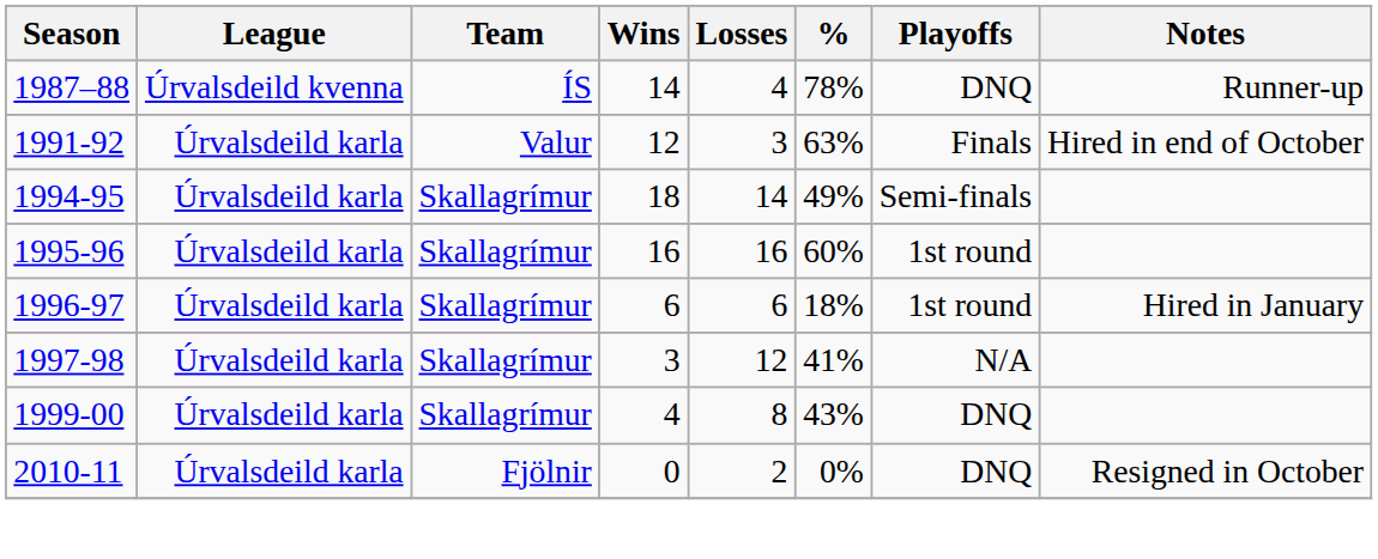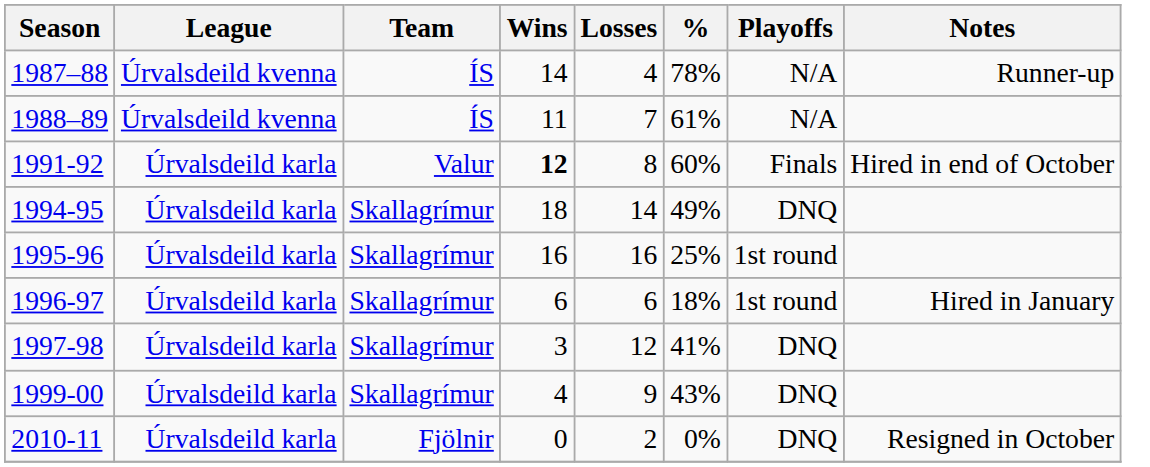 <table class="wikitable sortable" style="font-size:95%; text-align:right;">
 <tr>
 <th>Season</th>
 <th>League</th>
 <th>Team</th>
 <th>Wins</th>
 <th>Losses</th>
 <th>%</th>
 <th>Playoffs</th>
 <th>Notes</th>
 </tr>
 <tr>
 <td style="text-align:left;"><a href='#'>1987–88</a></td>
 <td><a href='#'>Úrvalsdeild kvenna</a></td>
 <td><a href='#'>ÍS</a></td>
 <td>14</td>
 <td>4</td>
 <td>78%</td>
-<td>DNQ</td>
+<td>N/A</td>
 <td>Runner-up</td>
+</tr>
+<tr>
+<td style="text-align:left;"><a href='#'>1988–89</a></td>
+<td><a href='#'>Úrvalsdeild kvenna</a></td>
+<td><a href='#'>ÍS</a></td>
+<td>11</td>
+<td>7</td>
+<td>61%</td>
+<td>N/A</td>
+<td></td>
 </tr>
 <tr>
 <td style="text-align:left;"><a href='#'>1991-92</a></td>
 <td><a href='#'>Úrvalsdeild karla</a></td>
 <td><a href='#'>Valur</a></td>
-<td>12</td>
-<td>3</td>
-<td>63%</td>
+<td><strong>12</strong></td>
+<td>8</td>
+<td>60%</td>
 <td>Finals</td>
 <td>Hired in end of October</td>
 </tr>
 <tr>
 <td style="text-align:left;"><a href='#'>1994-95</a></td>
 <td><a href='#'>Úrvalsdeild karla</a></td>
 <td><a href='#'>Skallagrímur</a></td>
 <td>18</td>
 <td>14</td>
 <td>49%</td>
-<td>Semi-finals</td>
+<td>DNQ</td>
 <td></td>
 </tr>
 <tr>
 <td style="text-align:left;"><a href='#'>1995-96</a></td>
 <td><a href='#'>Úrvalsdeild karla</a></td>
 <td><a href='#'>Skallagrímur</a></td>
 <td>16</td>
 <td>16</td>
-<td>60%</td>
+<td>25%</td>
 <td>1st round</td>
 <td></td>
 </tr>
 <tr>
 <td style="text-align:left;"><a href='#'>1996-97</a></td>
 <td><a href='#'>Úrvalsdeild karla</a></td>
 <td><a href='#'>Skallagrímur</a></td>
 <td>6</td>
 <td>6</td>
 <td>18%</td>
 <td>1st round</td>
 <td>Hired in January</td>
 </tr>
 <tr>
 <td style="text-align:left;"><a href='#'>1997-98</a></td>
 <td><a href='#'>Úrvalsdeild karla</a></td>
 <td><a href='#'>Skallagrímur</a></td>
 <td>3</td>
 <td>12</td>
 <td>41%</td>
-<td>N/A</td>
+<td>DNQ</td>
 <td></td>
 </tr>
 <tr>
 <td style="text-align:left;"><a href='#'>1999-00</a></td>
 <td><a href='#'>Úrvalsdeild karla</a></td>
 <td><a href='#'>Skallagrímur</a></td>
 <td>4</td>
-<td>8</td>
+<td>9</td>
 <td>43%</td>
 <td>DNQ</td>
 <td></td>
 </tr>
 <tr>
 <td style="text-align:left;"><a href='#'>2010-11</a></td>
 <td><a href='#'>Úrvalsdeild karla</a></td>
 <td><a href='#'>Fjölnir</a></td>
 <td>0</td>
 <td>2</td>
 <td>0%</td>
 <td>DNQ</td>
 <td>Resigned in October</td>
 </tr>
 <tr>
 </tr>
 </table>
